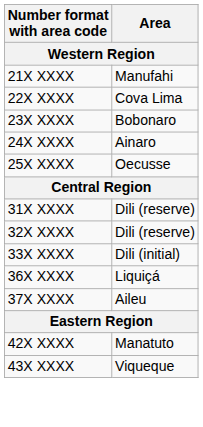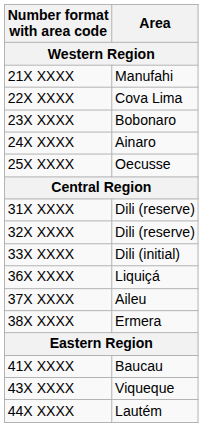 <table class="wikitable" border=1>
 <tr>
 <th>Number format<br>with area code</th>
 <th>Area</th>
 </tr>
 <tr>
 <th colspan="2">Western Region</th>
 </tr>
 <tr>
 <td>21X XXXX</td>
 <td>Manufahi</td>
 </tr>
 <tr>
 <td>22X XXXX</td>
 <td>Cova Lima</td>
 </tr>
 <tr>
 <td>23X XXXX</td>
 <td>Bobonaro</td>
 </tr>
 <tr>
 <td>24X XXXX</td>
 <td>Ainaro</td>
 </tr>
 <tr>
 <td>25X XXXX</td>
 <td>Oecusse</td>
 </tr>
 <tr>
 <th colspan="2">Central Region</th>
 </tr>
 <tr>
 <td>31X XXXX</td>
 <td>Dili (reserve)</td>
 </tr>
 <tr>
 <td>32X XXXX</td>
 <td>Dili (reserve)</td>
 </tr>
 <tr>
 <td>33X XXXX</td>
 <td>Dili (initial)</td>
 </tr>
 <tr>
 <td>36X XXXX</td>
 <td>Liquiçá</td>
 </tr>
 <tr>
 <td>37X XXXX</td>
 <td>Aileu</td>
 </tr>
 <tr>
+<td>38X XXXX</td>
+<td>Ermera</td>
+</tr>
+<tr>
 <th colspan="2">Eastern Region</th>
 </tr>
 <tr>
-<td>42X XXXX</td>
-<td>Manatuto</td>
+<td>41X XXXX</td>
+<td>Baucau</td>
 </tr>
 <tr>
 <td>43X XXXX</td>
 <td>Viqueque</td>
 </tr>
+<tr>
+<td>44X XXXX</td>
+<td>Lautém</td>
+</tr>
 </table>
